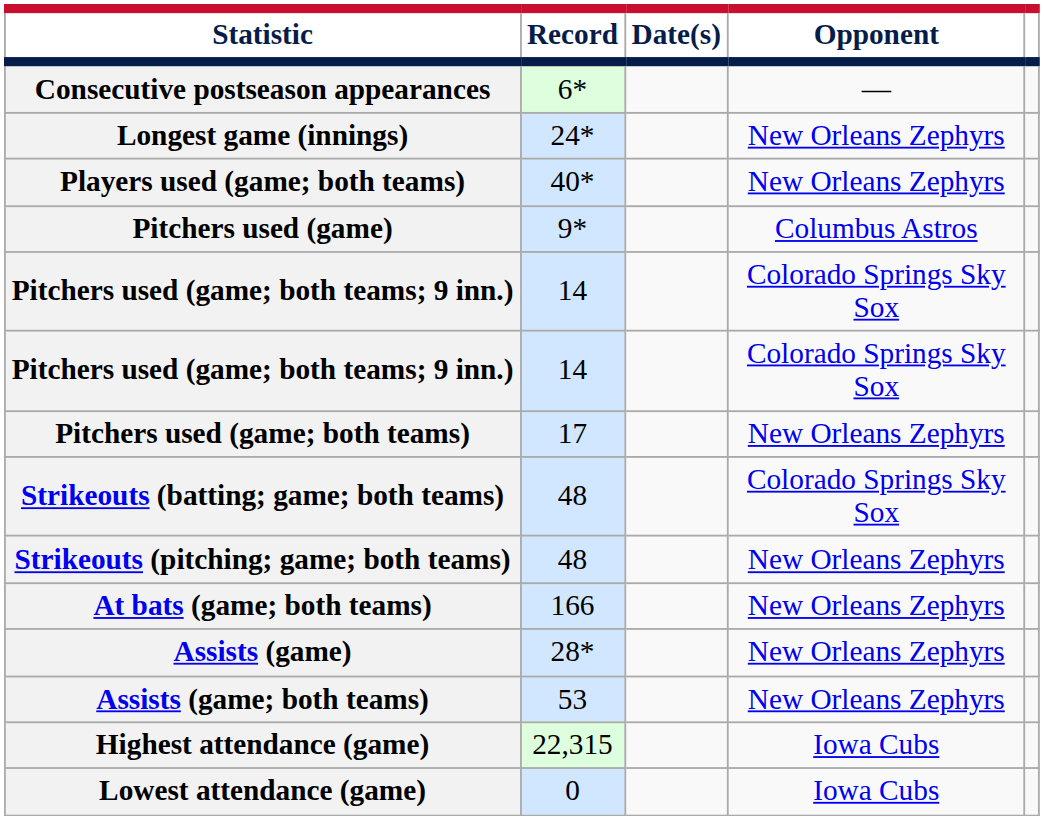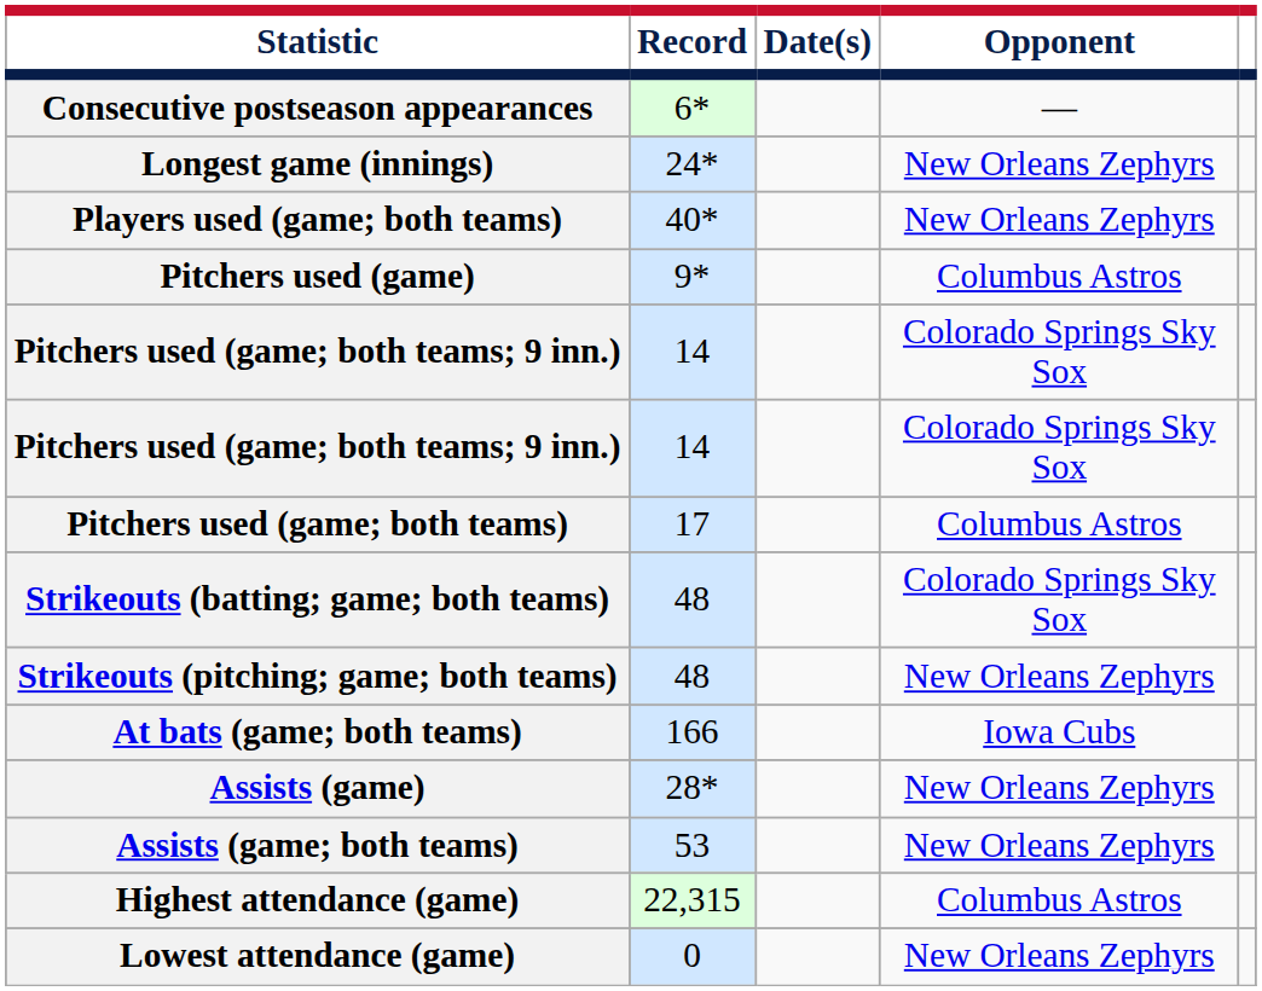 <table class="wikitable sortable plainrowheaders" style="text-align:center">
 <tr>
 <th scope="col" style="background-color:#ffffff; border-top:#c8102e 5px solid; border-bottom:#071d49 5px solid; color:#071d49">Statistic</th>
 <th class="unsortable" scope="col" style="background-color:#ffffff; border-top:#c8102e 5px solid; border-bottom:#071d49 5px solid; color:#071d49">Record</th>
 <th scope="col" style="background-color:#ffffff; border-top:#c8102e 5px solid; border-bottom:#071d49 5px solid; color:#071d49">Date(s)</th>
 <th width="155px" scope="col" style="background-color:#ffffff; border-top:#c8102e 5px solid; border-bottom:#071d49 5px solid; color:#071d49">Opponent</th>
 <th class="unsortable" scope="col" style="background-color:#ffffff; border-top:#c8102e 5px solid; border-bottom:#071d49 5px solid; color:#071d49"></th>
 </tr>
 <tr>
 <th scope="row" style="text-align:center">Consecutive postseason appearances</th>
 <td bgcolor="#DDFFDD">6*</td>
 <td></td>
 <td>—</td>
 <td></td>
 </tr>
 <tr>
 <th scope="row" style="text-align:center">Longest game (innings)</th>
 <td bgcolor="#D0E7FF">24*</td>
 <td></td>
 <td><a href='#'>New Orleans Zephyrs</a></td>
 <td></td>
 </tr>
 <tr>
 <th scope="row" style="text-align:center">Players used (game; both teams)</th>
 <td bgcolor="#D0E7FF">40*</td>
 <td></td>
 <td><a href='#'>New Orleans Zephyrs</a></td>
 <td></td>
 </tr>
 <tr>
 <th scope="row" style="text-align:center">Pitchers used (game)</th>
 <td bgcolor="#D0E7FF">9*</td>
 <td></td>
 <td><a href='#'>Columbus Astros</a></td>
 <td></td>
 </tr>
 <tr>
 <th scope="row" style="text-align:center">Pitchers used (game; both teams; 9 inn.)</th>
 <td bgcolor="#D0E7FF">14</td>
 <td></td>
 <td><a href='#'>Colorado Springs Sky Sox</a></td>
 <td></td>
 </tr>
 <tr>
 <th scope="row" style="text-align:center">Pitchers used (game; both teams; 9 inn.)</th>
 <td bgcolor="#D0E7FF">14</td>
 <td></td>
 <td><a href='#'>Colorado Springs Sky Sox</a></td>
 <td></td>
 </tr>
 <tr>
 <th scope="row" style="text-align:center">Pitchers used (game; both teams)</th>
 <td bgcolor="#D0E7FF">17</td>
 <td></td>
-<td><a href='#'>New Orleans Zephyrs</a></td>
+<td><a href='#'>Columbus Astros</a></td>
 <td></td>
 </tr>
 <tr>
 <th scope="row" style="text-align:center"><a href='#'>Strikeouts</a> (batting; game; both teams)</th>
 <td bgcolor="#D0E7FF">48</td>
 <td></td>
 <td><a href='#'>Colorado Springs Sky Sox</a></td>
 <td></td>
 </tr>
 <tr>
 <th scope="row" style="text-align:center"><a href='#'>Strikeouts</a> (pitching; game; both teams)</th>
 <td bgcolor="#D0E7FF">48</td>
 <td></td>
 <td><a href='#'>New Orleans Zephyrs</a></td>
 <td></td>
 </tr>
 <tr>
 <th scope="row" style="text-align:center"><a href='#'>At bats</a> (game; both teams)</th>
 <td bgcolor="#D0E7FF">166</td>
 <td></td>
-<td><a href='#'>New Orleans Zephyrs</a></td>
+<td><a href='#'>Iowa Cubs</a></td>
 <td></td>
 </tr>
 <tr>
 <th scope="row" style="text-align:center"><a href='#'>Assists</a> (game)</th>
 <td bgcolor="#D0E7FF">28*</td>
 <td></td>
 <td><a href='#'>New Orleans Zephyrs</a></td>
 <td></td>
 </tr>
 <tr>
 <th scope="row" style="text-align:center"><a href='#'>Assists</a> (game; both teams)</th>
 <td bgcolor="#D0E7FF">53</td>
 <td></td>
 <td><a href='#'>New Orleans Zephyrs</a></td>
 <td></td>
 </tr>
 <tr>
 <th scope="row" style="text-align:center">Highest attendance (game)</th>
 <td bgcolor="#DDFFDD">22,315</td>
 <td></td>
-<td><a href='#'>Iowa Cubs</a></td>
+<td><a href='#'>Columbus Astros</a></td>
 <td></td>
 </tr>
 <tr>
 <th scope="row" style="text-align:center">Lowest attendance (game)</th>
 <td bgcolor="#D0E7FF">0</td>
 <td></td>
-<td><a href='#'>Iowa Cubs</a></td>
+<td><a href='#'>New Orleans Zephyrs</a></td>
 <td></td>
 </tr>
 </table>
